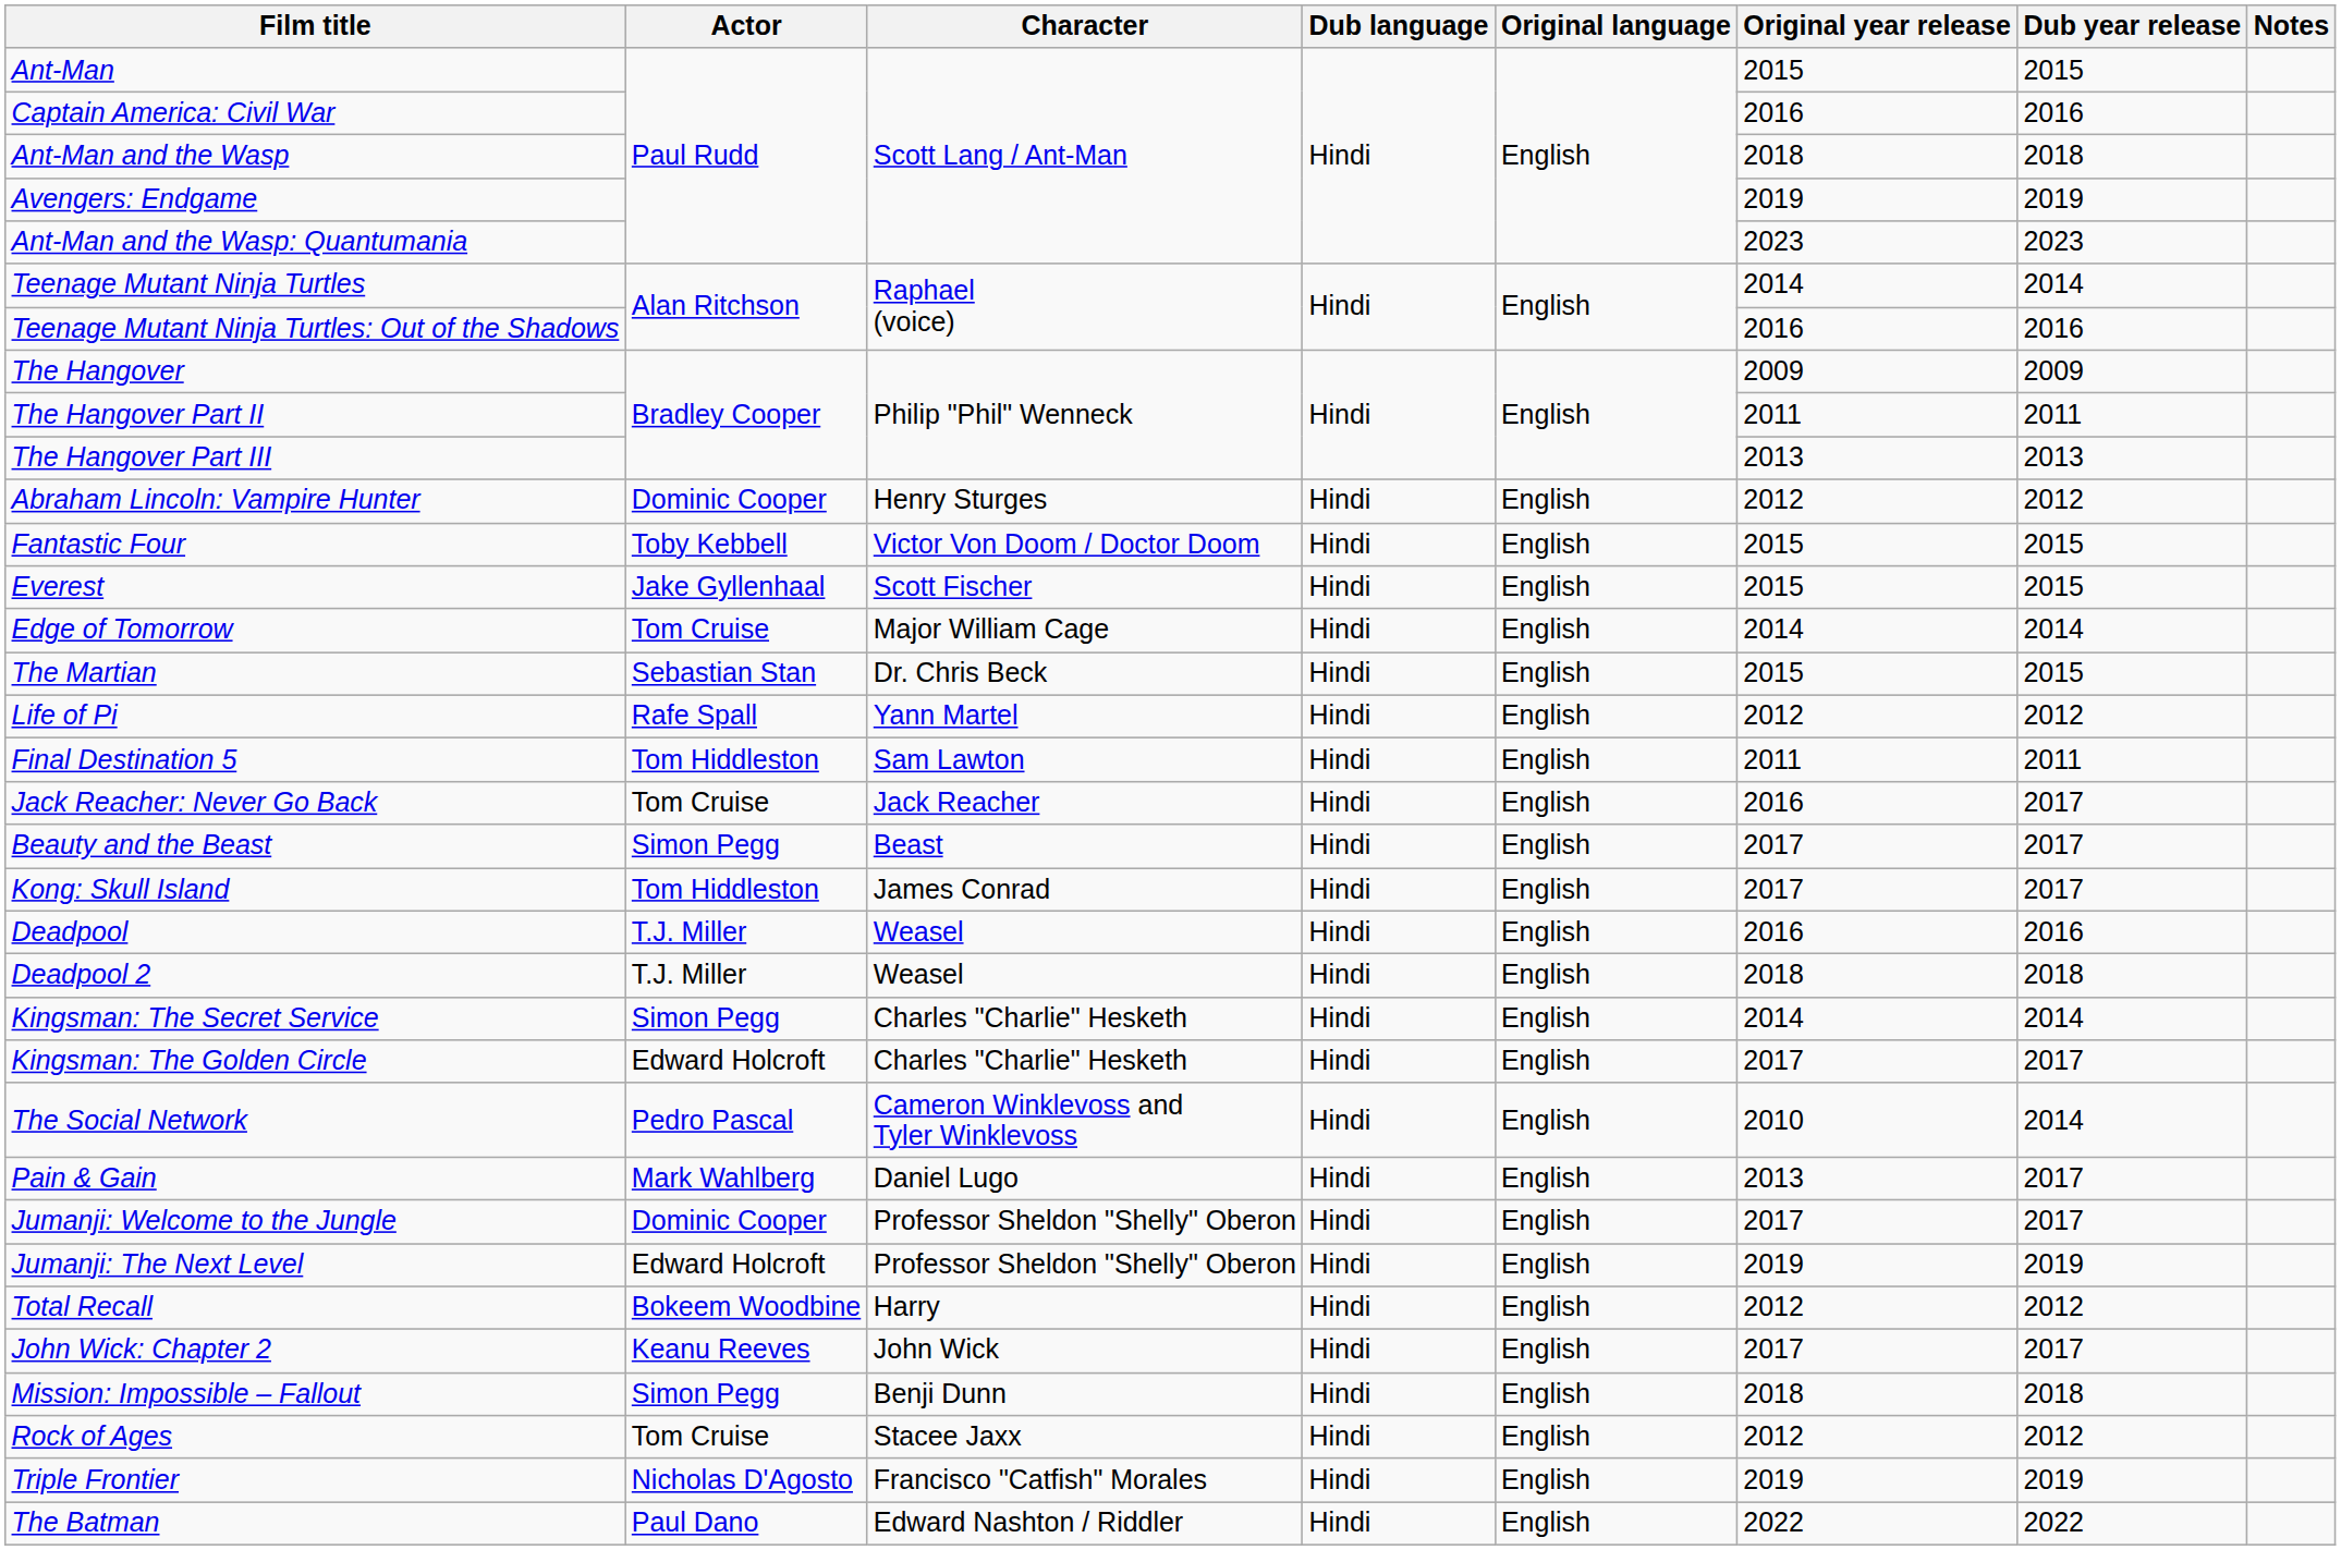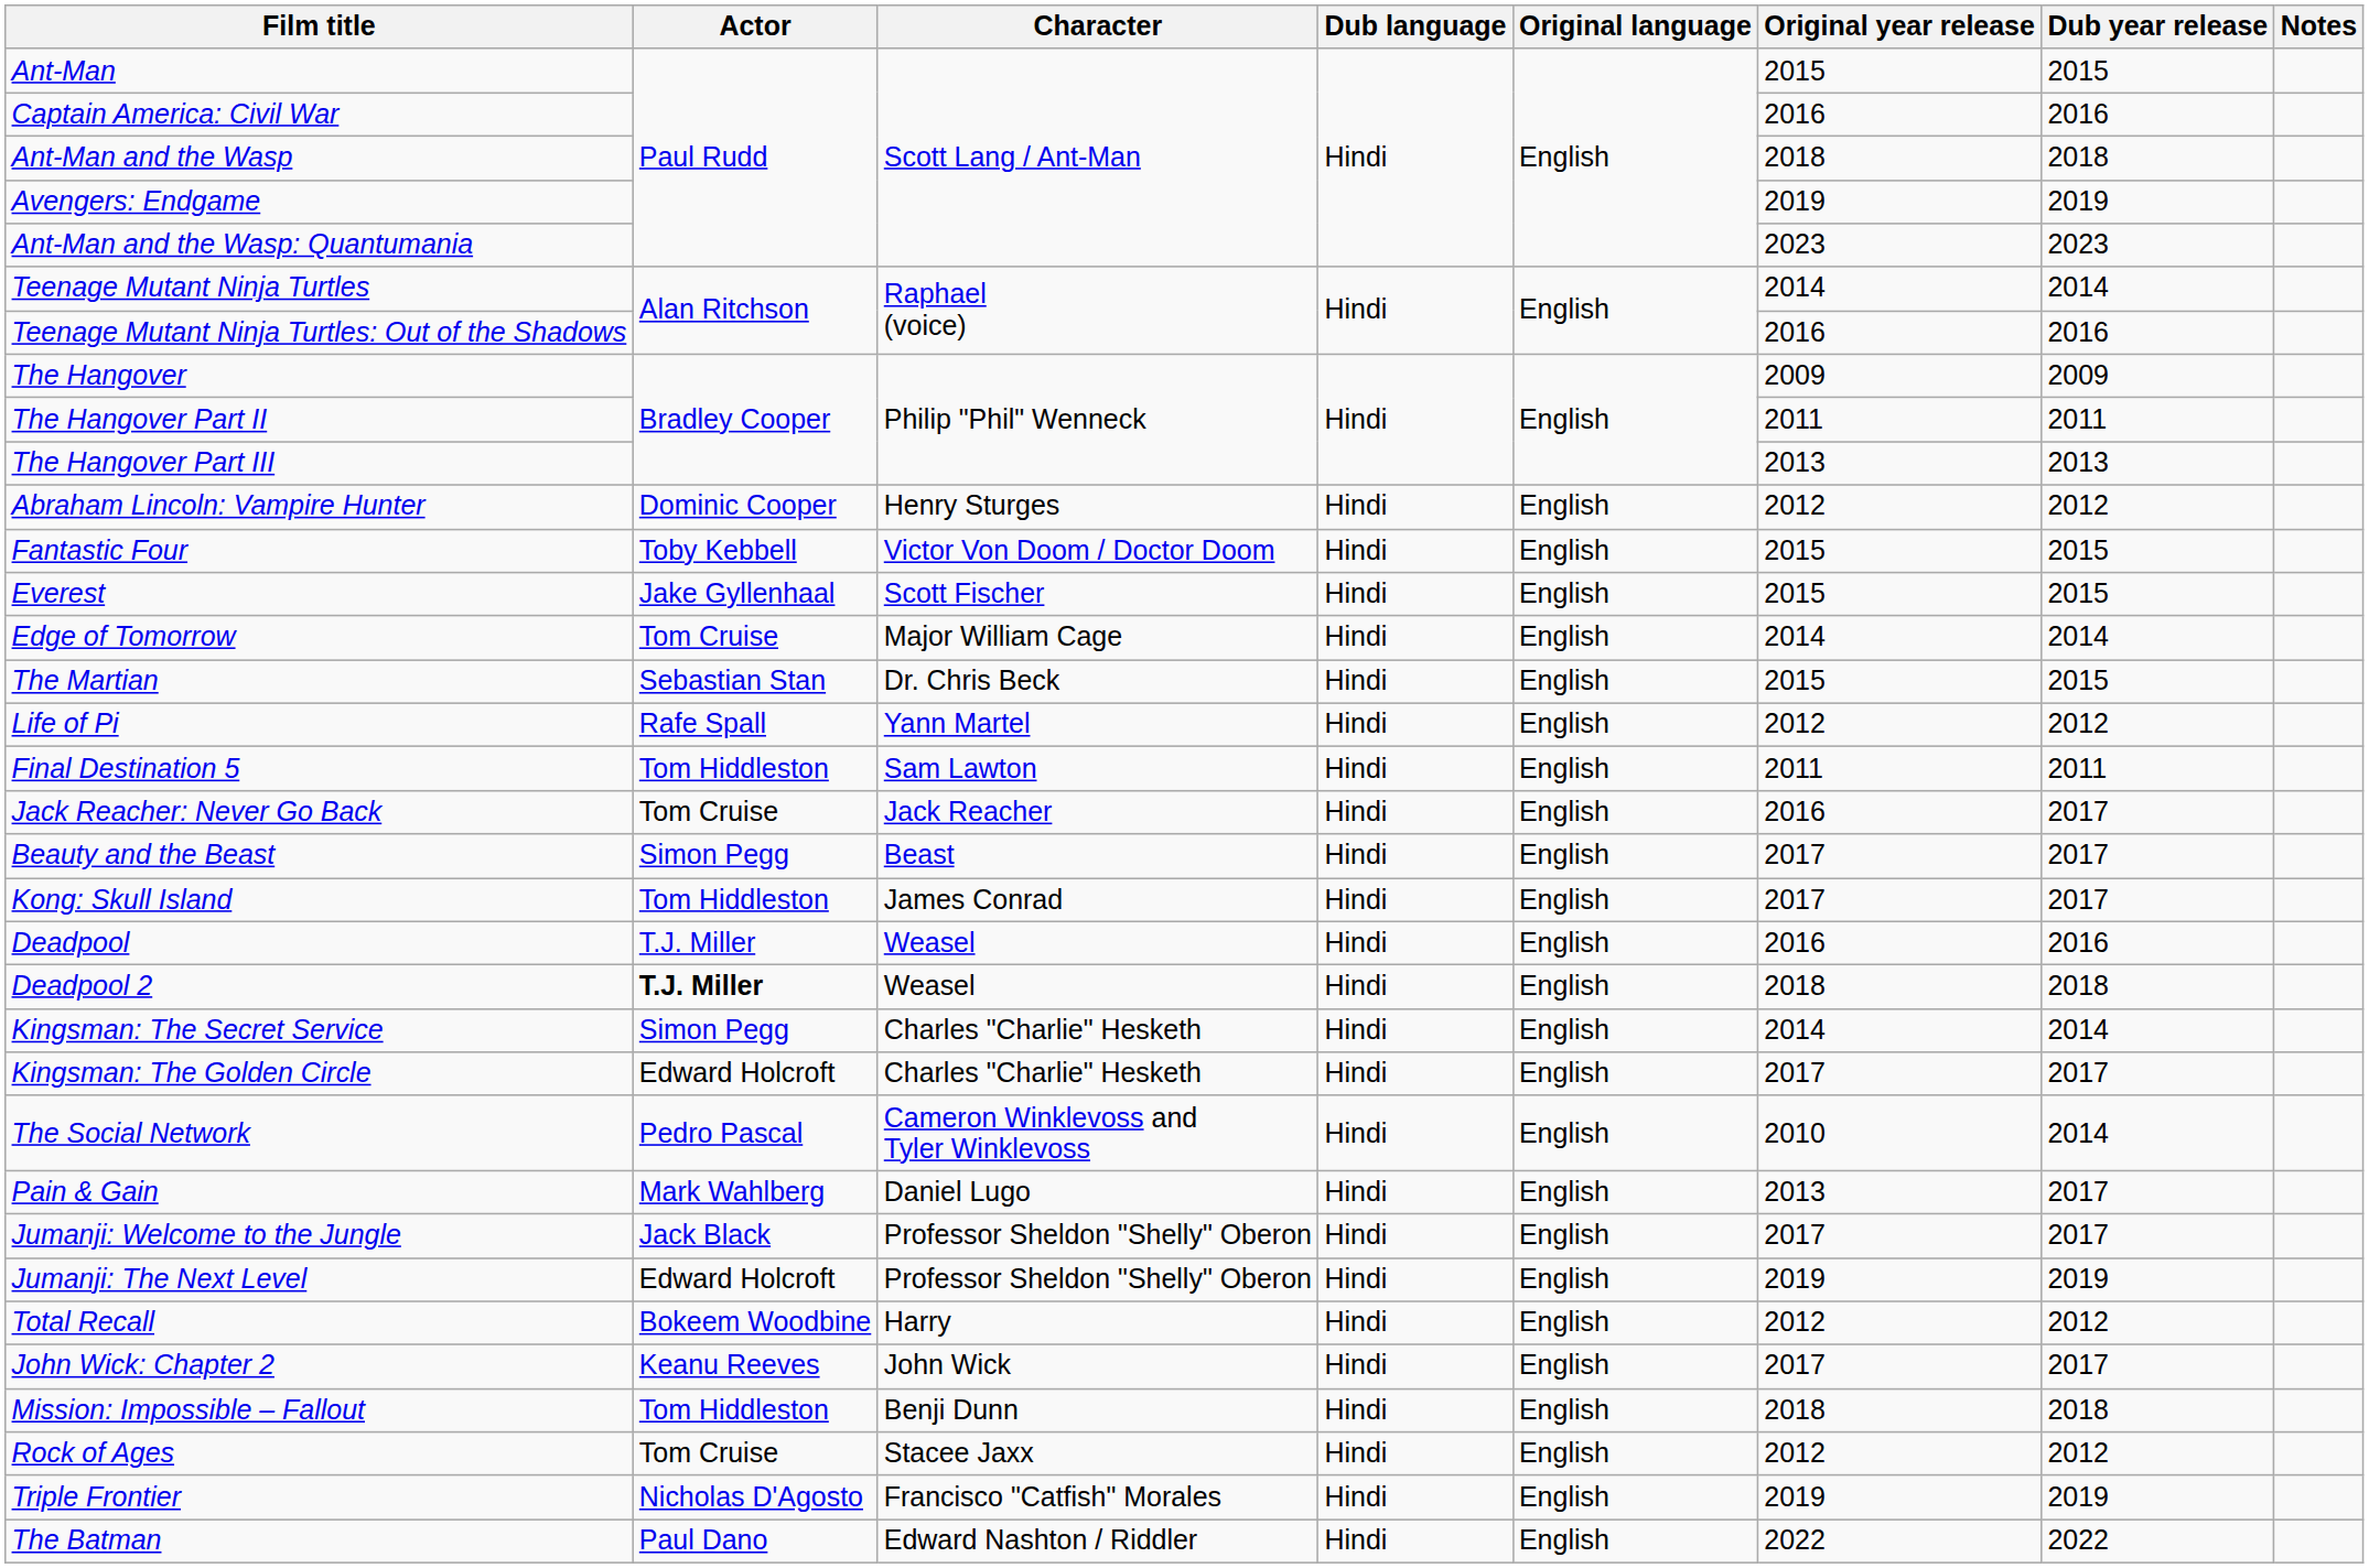 <table class="wikitable sortable">
 <tr>
 <th>Film title</th>
 <th>Actor</th>
 <th>Character</th>
 <th>Dub language</th>
 <th>Original language</th>
 <th>Original year release</th>
 <th>Dub year release</th>
 <th>Notes</th>
 </tr>
 <tr>
 <td><a href='#'><em>Ant-Man</em></a></td>
 <td rowspan="5"><a href='#'>Paul Rudd</a></td>
 <td rowspan="5"><a href='#'>Scott Lang / Ant-Man</a></td>
 <td rowspan="5">Hindi</td>
 <td rowspan="5">English</td>
 <td>2015</td>
 <td>2015</td>
 <td></td>
 </tr>
 <tr>
 <td><em><a href='#'>Captain America: Civil War</a></em></td>
 <td>2016</td>
 <td>2016</td>
 <td></td>
 </tr>
 <tr>
 <td><em><a href='#'>Ant-Man and the Wasp</a></em></td>
 <td>2018</td>
 <td>2018</td>
 <td></td>
 </tr>
 <tr>
 <td><em><a href='#'>Avengers: Endgame</a></em></td>
 <td>2019</td>
 <td>2019</td>
 <td></td>
 </tr>
 <tr>
 <td><em><a href='#'>Ant-Man and the Wasp: Quantumania</a></em></td>
 <td>2023</td>
 <td>2023</td>
 </tr>
 <tr>
 <td><a href='#'><em>Teenage Mutant Ninja Turtles</em></a></td>
 <td rowspan="2"><a href='#'>Alan Ritchson</a></td>
 <td rowspan="2"><a href='#'>Raphael</a><br>(voice)</td>
 <td rowspan="2">Hindi</td>
 <td rowspan="2">English</td>
 <td>2014</td>
 <td>2014</td>
 <td></td>
 </tr>
 <tr>
 <td><em><a href='#'>Teenage Mutant Ninja Turtles: Out of the Shadows</a></em></td>
 <td>2016</td>
 <td>2016</td>
 <td></td>
 </tr>
 <tr>
 <td><em><a href='#'>The Hangover</a></em></td>
 <td rowspan="3"><a href='#'>Bradley Cooper</a></td>
 <td rowspan="3">Philip "Phil" Wenneck</td>
 <td rowspan="3">Hindi</td>
 <td rowspan="3">English</td>
 <td>2009</td>
 <td>2009</td>
 <td></td>
 </tr>
 <tr>
 <td><em><a href='#'>The Hangover Part II</a></em></td>
 <td>2011</td>
 <td>2011</td>
 <td></td>
 </tr>
 <tr>
 <td><em><a href='#'>The Hangover Part III</a></em></td>
 <td>2013</td>
 <td>2013</td>
 <td></td>
 </tr>
 <tr>
 <td><em><a href='#'>Abraham Lincoln: Vampire Hunter</a></em></td>
 <td><a href='#'>Dominic Cooper</a></td>
 <td>Henry Sturges</td>
 <td>Hindi</td>
 <td>English</td>
 <td>2012</td>
 <td>2012</td>
 <td></td>
 </tr>
 <tr>
 <td><a href='#'><em>Fantastic Four</em></a></td>
 <td><a href='#'>Toby Kebbell</a></td>
 <td><a href='#'>Victor Von Doom / Doctor Doom</a></td>
 <td>Hindi</td>
 <td>English</td>
 <td>2015</td>
 <td>2015</td>
 <td></td>
 </tr>
 <tr>
 <td><a href='#'><em>Everest</em></a></td>
 <td><a href='#'>Jake Gyllenhaal</a></td>
 <td><a href='#'>Scott Fischer</a></td>
 <td>Hindi</td>
 <td>English</td>
 <td>2015</td>
 <td>2015</td>
 <td></td>
 </tr>
 <tr>
 <td><em><a href='#'>Edge of Tomorrow</a></em></td>
 <td><a href='#'>Tom Cruise</a></td>
 <td>Major William Cage</td>
 <td>Hindi</td>
 <td>English</td>
 <td>2014</td>
 <td>2014</td>
 <td></td>
 </tr>
 <tr>
 <td><a href='#'><em>The Martian</em></a></td>
 <td><a href='#'>Sebastian Stan</a></td>
 <td>Dr. Chris Beck</td>
 <td>Hindi</td>
 <td>English</td>
 <td>2015</td>
 <td>2015</td>
 <td></td>
 </tr>
 <tr>
 <td><a href='#'><em>Life of Pi</em></a></td>
 <td><a href='#'>Rafe Spall</a></td>
 <td><a href='#'>Yann Martel</a></td>
 <td>Hindi</td>
 <td>English</td>
 <td>2012</td>
 <td>2012</td>
 <td></td>
 </tr>
 <tr>
 <td><em><a href='#'>Final Destination 5</a></em></td>
 <td><a href='#'>Tom Hiddleston</a></td>
 <td><a href='#'>Sam Lawton</a></td>
 <td>Hindi</td>
 <td>English</td>
 <td>2011</td>
 <td>2011</td>
 <td></td>
 </tr>
 <tr>
 <td><em><a href='#'>Jack Reacher: Never Go Back</a></em></td>
 <td>Tom Cruise</td>
 <td><a href='#'>Jack Reacher</a></td>
 <td>Hindi</td>
 <td>English</td>
 <td>2016</td>
 <td>2017</td>
 <td></td>
 </tr>
 <tr>
 <td><a href='#'><em>Beauty and the Beast</em></a></td>
 <td><a href='#'>Simon Pegg</a></td>
 <td><a href='#'>Beast</a></td>
 <td>Hindi</td>
 <td>English</td>
 <td>2017</td>
 <td>2017</td>
 <td></td>
 </tr>
 <tr>
 <td><em><a href='#'>Kong: Skull Island</a></em></td>
 <td><a href='#'>Tom Hiddleston</a></td>
 <td>James Conrad</td>
 <td>Hindi</td>
 <td>English</td>
 <td>2017</td>
 <td>2017</td>
 <td></td>
 </tr>
 <tr>
 <td><a href='#'><em>Deadpool</em></a></td>
 <td><a href='#'>T.J. Miller</a></td>
 <td><a href='#'>Weasel</a></td>
 <td>Hindi</td>
 <td>English</td>
 <td>2016</td>
 <td>2016</td>
 <td></td>
 </tr>
 <tr>
 <td><em><a href='#'>Deadpool 2</a></em></td>
-<td>T.J. Miller</td>
+<td><strong>T.J. Miller</strong></td>
 <td>Weasel</td>
 <td>Hindi</td>
 <td>English</td>
 <td>2018</td>
 <td>2018</td>
 <td></td>
 </tr>
 <tr>
 <td><em><a href='#'>Kingsman: The Secret Service</a></em></td>
 <td><a href='#'>Simon Pegg</a></td>
 <td>Charles "Charlie" Hesketh</td>
 <td>Hindi</td>
 <td>English</td>
 <td>2014</td>
 <td>2014</td>
 <td></td>
 </tr>
 <tr>
 <td><em><a href='#'>Kingsman: The Golden Circle</a></em></td>
 <td>Edward Holcroft</td>
 <td>Charles "Charlie" Hesketh</td>
 <td>Hindi</td>
 <td>English</td>
 <td>2017</td>
 <td>2017</td>
 <td></td>
 </tr>
 <tr>
 <td><em><a href='#'>The Social Network</a></em></td>
 <td><a href='#'>Pedro Pascal</a></td>
 <td><a href='#'>Cameron Winklevoss</a> and<br> <a href='#'>Tyler Winklevoss</a></td>
 <td>Hindi</td>
 <td>English</td>
 <td>2010</td>
 <td>2014</td>
 <td></td>
 </tr>
 <tr>
 <td><em><a href='#'>Pain & Gain</a></em></td>
 <td><a href='#'>Mark Wahlberg</a></td>
 <td>Daniel Lugo</td>
 <td>Hindi</td>
 <td>English</td>
 <td>2013</td>
 <td>2017</td>
 <td></td>
 </tr>
 <tr>
 <td><em><a href='#'>Jumanji: Welcome to the Jungle</a></em></td>
-<td><a href='#'>Dominic Cooper</a></td>
+<td><a href='#'>Jack Black</a></td>
 <td>Professor Sheldon "Shelly" Oberon</td>
 <td>Hindi</td>
 <td>English</td>
 <td>2017</td>
 <td>2017</td>
 <td></td>
 </tr>
 <tr>
 <td><em><a href='#'>Jumanji: The Next Level</a></em></td>
 <td>Edward Holcroft</td>
 <td>Professor Sheldon "Shelly" Oberon</td>
 <td>Hindi</td>
 <td>English</td>
 <td>2019</td>
 <td>2019</td>
 <td></td>
 </tr>
 <tr>
 <td><a href='#'><em>Total Recall</em></a></td>
 <td><a href='#'>Bokeem Woodbine</a></td>
 <td>Harry</td>
 <td>Hindi</td>
 <td>English</td>
 <td>2012</td>
 <td>2012</td>
 <td></td>
 </tr>
 <tr>
 <td><em><a href='#'>John Wick: Chapter 2</a></em></td>
 <td><a href='#'>Keanu Reeves</a></td>
 <td>John Wick</td>
 <td>Hindi</td>
 <td>English</td>
 <td>2017</td>
 <td>2017</td>
 <td></td>
 </tr>
 <tr>
 <td><em><a href='#'>Mission: Impossible – Fallout</a></em></td>
-<td><a href='#'>Simon Pegg</a></td>
+<td><a href='#'>Tom Hiddleston</a></td>
 <td>Benji Dunn</td>
 <td>Hindi</td>
 <td>English</td>
 <td>2018</td>
 <td>2018</td>
 <td></td>
 </tr>
 <tr>
 <td><a href='#'><em>Rock of Ages</em></a></td>
 <td>Tom Cruise</td>
 <td>Stacee Jaxx</td>
 <td>Hindi</td>
 <td>English</td>
 <td>2012</td>
 <td>2012</td>
 <td></td>
 </tr>
 <tr>
 <td><a href='#'><em>Triple Frontier</em></a></td>
 <td><a href='#'>Nicholas D'Agosto</a></td>
 <td>Francisco "Catfish" Morales</td>
 <td>Hindi</td>
 <td>English</td>
 <td>2019</td>
 <td>2019</td>
 <td></td>
 </tr>
 <tr>
 <td><a href='#'><em>The Batman</em></a></td>
 <td><a href='#'>Paul Dano</a></td>
 <td>Edward Nashton / Riddler</td>
 <td>Hindi</td>
 <td>English</td>
 <td>2022</td>
 <td>2022</td>
 <td></td>
 </tr>
 </table>
